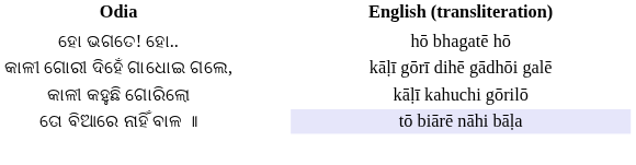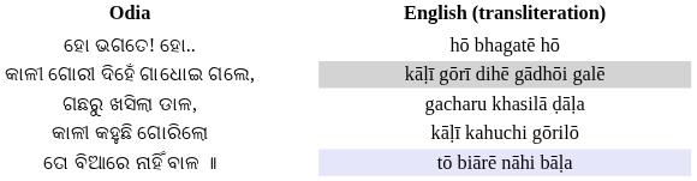 <table border="0" cellpadding="2">
 <tr>
 <th width=300>Odia</th>
 <th width=300>English (transliteration)</th>
 </tr>
 <tr>
 </tr>
 <tr>
 <td align="center">ହୋ ଭଗତେ! ହୋ..</td>
 <td align="center">hō bhagatē hō</td>
 </tr>
 <tr>
 <td align="center">କାଳୀ ଗୋରୀ ଦିହେଁ ଗାଧୋଇ ଗଲେ,</td>
-<td align="center">kāḷī gōrī dihē gādhōi galē</td>
+<td align="center" style="background: lightgrey;">kāḷī gōrī dihē gādhōi galē</td>
+</tr>
+<tr>
+<td align="center">ଗଛରୁ ଖସିଲା ଡାଳ,</td>
+<td align="center">gacharu khasilā ḍāḷa</td>
 </tr>
 <tr>
 <td align="center">କାଳୀ କହୁଛି ଗୋରିଲୋ</td>
 <td align="center">kāḷī kahuchi gōrilō</td>
 </tr>
 <tr>
 <td align="center">ତୋ ବିଆରେ ନାହିଁ ବାଳ ॥</td>
 <td align="center" style="background: lavender;">tō biārē nāhi bāḷa</td>
 </tr>
 </table>
